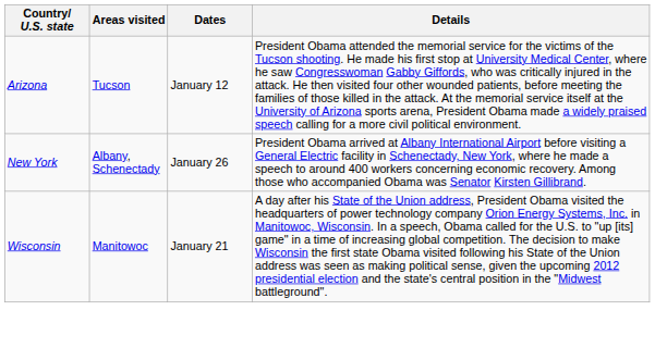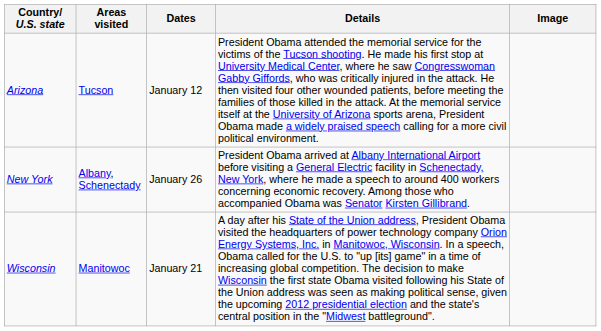 <table class="wikitable" style="margin: 1em auto 1em auto">
 <tr>
 <th width=110>Country/<br><em>U.S. state</em></th>
 <th width=100>Areas visited</th>
 <th width=110>Dates</th>
 <th width=550>Details</th>
+<th width=150>Image</th>
 </tr>
 <tr>
 <td> <em><a href='#'>Arizona</a></em></td>
 <td><a href='#'>Tucson</a></td>
 <td>January 12</td>
 <td>President Obama attended the memorial service for the victims of the <a href='#'>Tucson shooting</a>. He made his first stop at <a href='#'>University Medical Center</a>, where he saw <a href='#'>Congresswoman</a> <a href='#'>Gabby Giffords</a>, who was critically injured in the attack. He then visited four other wounded patients, before meeting the families of those killed in the attack. At the memorial service itself at the <a href='#'>University of Arizona</a> sports arena, President Obama made <a href='#'>a widely praised speech</a> calling for a more civil political environment.</td>
+<td></td>
 </tr>
 <tr>
 <td> <em><a href='#'>New York</a></em></td>
 <td><a href='#'>Albany</a>, <a href='#'>Schenectady</a></td>
 <td>January 26</td>
 <td>President Obama arrived at <a href='#'>Albany International Airport</a> before visiting a <a href='#'>General Electric</a> facility in <a href='#'>Schenectady, New York</a>, where he made a speech to around 400 workers concerning economic recovery. Among those who accompanied Obama was <a href='#'>Senator</a> <a href='#'>Kirsten Gillibrand</a>.</td>
+<td></td>
 </tr>
 <tr>
 <td> <em><a href='#'>Wisconsin</a></em></td>
 <td><a href='#'>Manitowoc</a></td>
 <td>January 21</td>
 <td>A day after his <a href='#'>State of the Union address</a>, President Obama visited the headquarters of power technology company <a href='#'>Orion Energy Systems, Inc.</a> in <a href='#'>Manitowoc, Wisconsin</a>. In a speech, Obama called for the U.S. to "up [its] game" in a time of increasing global competition. The decision to make <a href='#'>Wisconsin</a> the first state Obama visited following his State of the Union address was seen as making political sense, given the upcoming <a href='#'>2012 presidential election</a> and the state's central position in the "<a href='#'>Midwest</a> battleground".</td>
+<td></td>
 </tr>
 </table>
